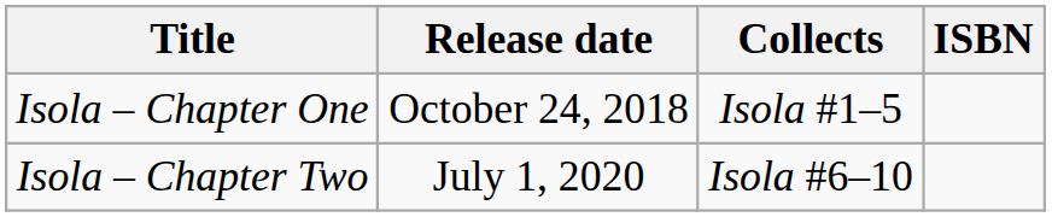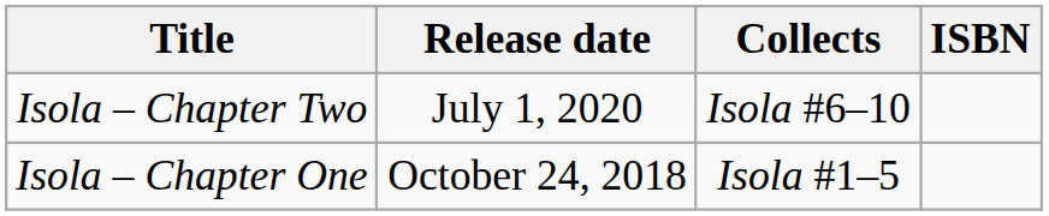 <table class="wikitable" style="text-align: center">
 <tr>
 <th>Title</th>
 <th>Release date</th>
 <th>Collects</th>
 <th>ISBN</th>
 </tr>
 <tr>
+<td><em>Isola – Chapter Two</em></td>
+<td>July 1, 2020</td>
+<td><em>Isola</em> #6–10</td>
+<td></td>
+</tr>
+<tr>
 <td><em>Isola – Chapter One</em></td>
 <td>October 24, 2018</td>
 <td><em>Isola</em> #1–5</td>
 <td></td>
 </tr>
-<tr>
-<td><em>Isola – Chapter Two</em></td>
-<td>July 1, 2020</td>
-<td><em>Isola</em> #6–10</td>
-<td></td>
-</tr>
 </table>
